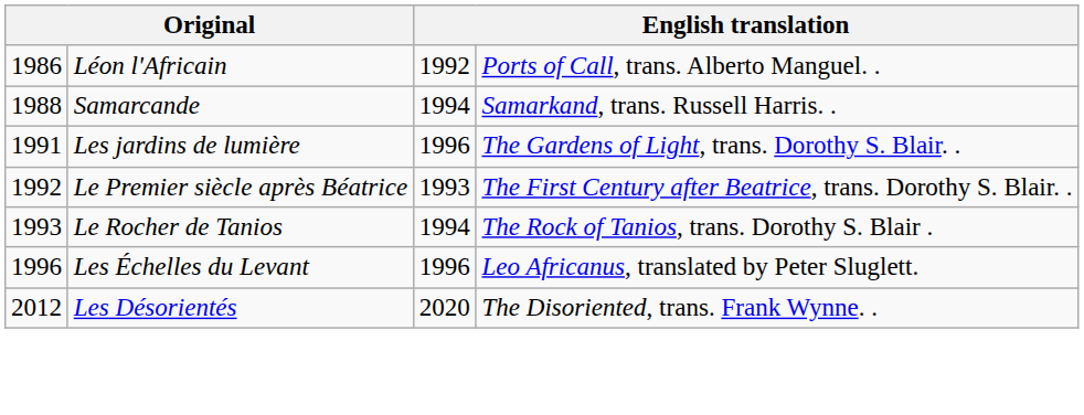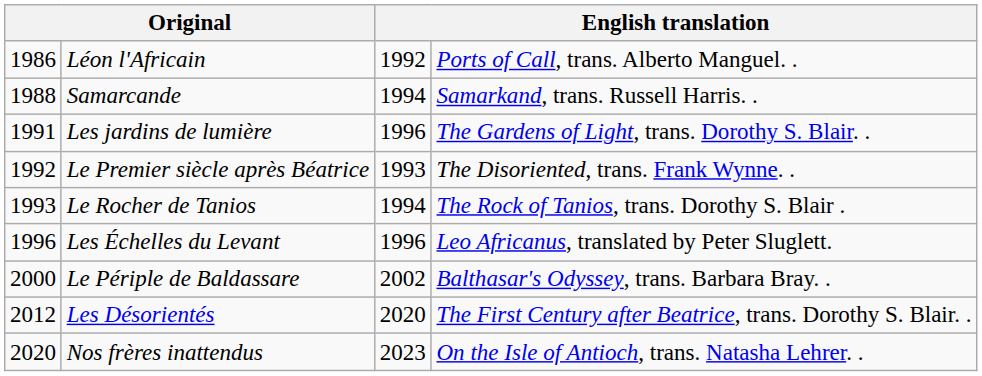 <table class="wikitable">
 <tr>
 <th colspan="2">Original</th>
 <th colspan="2">English translation</th>
 </tr>
 <tr>
 <td>1986</td>
 <td><em>Léon l'Africain</em></td>
 <td>1992</td>
 <td><em><a href='#'>Ports of Call</a></em>, trans. Alberto Manguel. .</td>
 </tr>
 <tr>
 <td>1988</td>
 <td><em>Samarcande</em></td>
 <td>1994</td>
 <td><em><a href='#'>Samarkand</a></em>, trans. Russell Harris. .</td>
 </tr>
 <tr>
 <td>1991</td>
 <td><em>Les jardins de lumière</em></td>
 <td>1996</td>
 <td><em><a href='#'>The Gardens of Light</a></em>, trans. <a href='#'>Dorothy S. Blair</a>. .</td>
 </tr>
 <tr>
 <td>1992</td>
 <td><em>Le Premier siècle après Béatrice</em></td>
 <td>1993</td>
-<td><em><a href='#'>The First Century after Beatrice</a></em>, trans. Dorothy S. Blair. .</td>
+<td><em>The Disoriented</em>, trans. <a href='#'>Frank Wynne</a>. .</td>
 </tr>
 <tr>
 <td>1993</td>
 <td><em>Le Rocher de Tanios</em></td>
 <td>1994</td>
 <td><em><a href='#'>The Rock of Tanios</a></em>, trans. Dorothy S. Blair .</td>
 </tr>
 <tr>
 <td>1996</td>
 <td><em>Les Échelles du Levant</em></td>
 <td>1996</td>
 <td><em><a href='#'>Leo Africanus</a></em>, translated by Peter Sluglett. </td>
 </tr>
 <tr>
+<td>2000</td>
+<td><em>Le Périple de Baldassare</em></td>
+<td>2002</td>
+<td><em><a href='#'>Balthasar's Odyssey</a></em>, trans. Barbara Bray. .</td>
+</tr>
+<tr>
 <td>2012</td>
 <td><em><a href='#'>Les Désorientés</a></em></td>
 <td>2020</td>
-<td><em>The Disoriented</em>, trans. <a href='#'>Frank Wynne</a>. .</td>
+<td><em><a href='#'>The First Century after Beatrice</a></em>, trans. Dorothy S. Blair. .</td>
+</tr>
+<tr>
+<td>2020</td>
+<td><em>Nos frères inattendus</em></td>
+<td>2023</td>
+<td><em><a href='#'>On the Isle of Antioch</a></em>, trans. <a href='#'>Natasha Lehrer</a>. .</td>
 </tr>
 </table>
